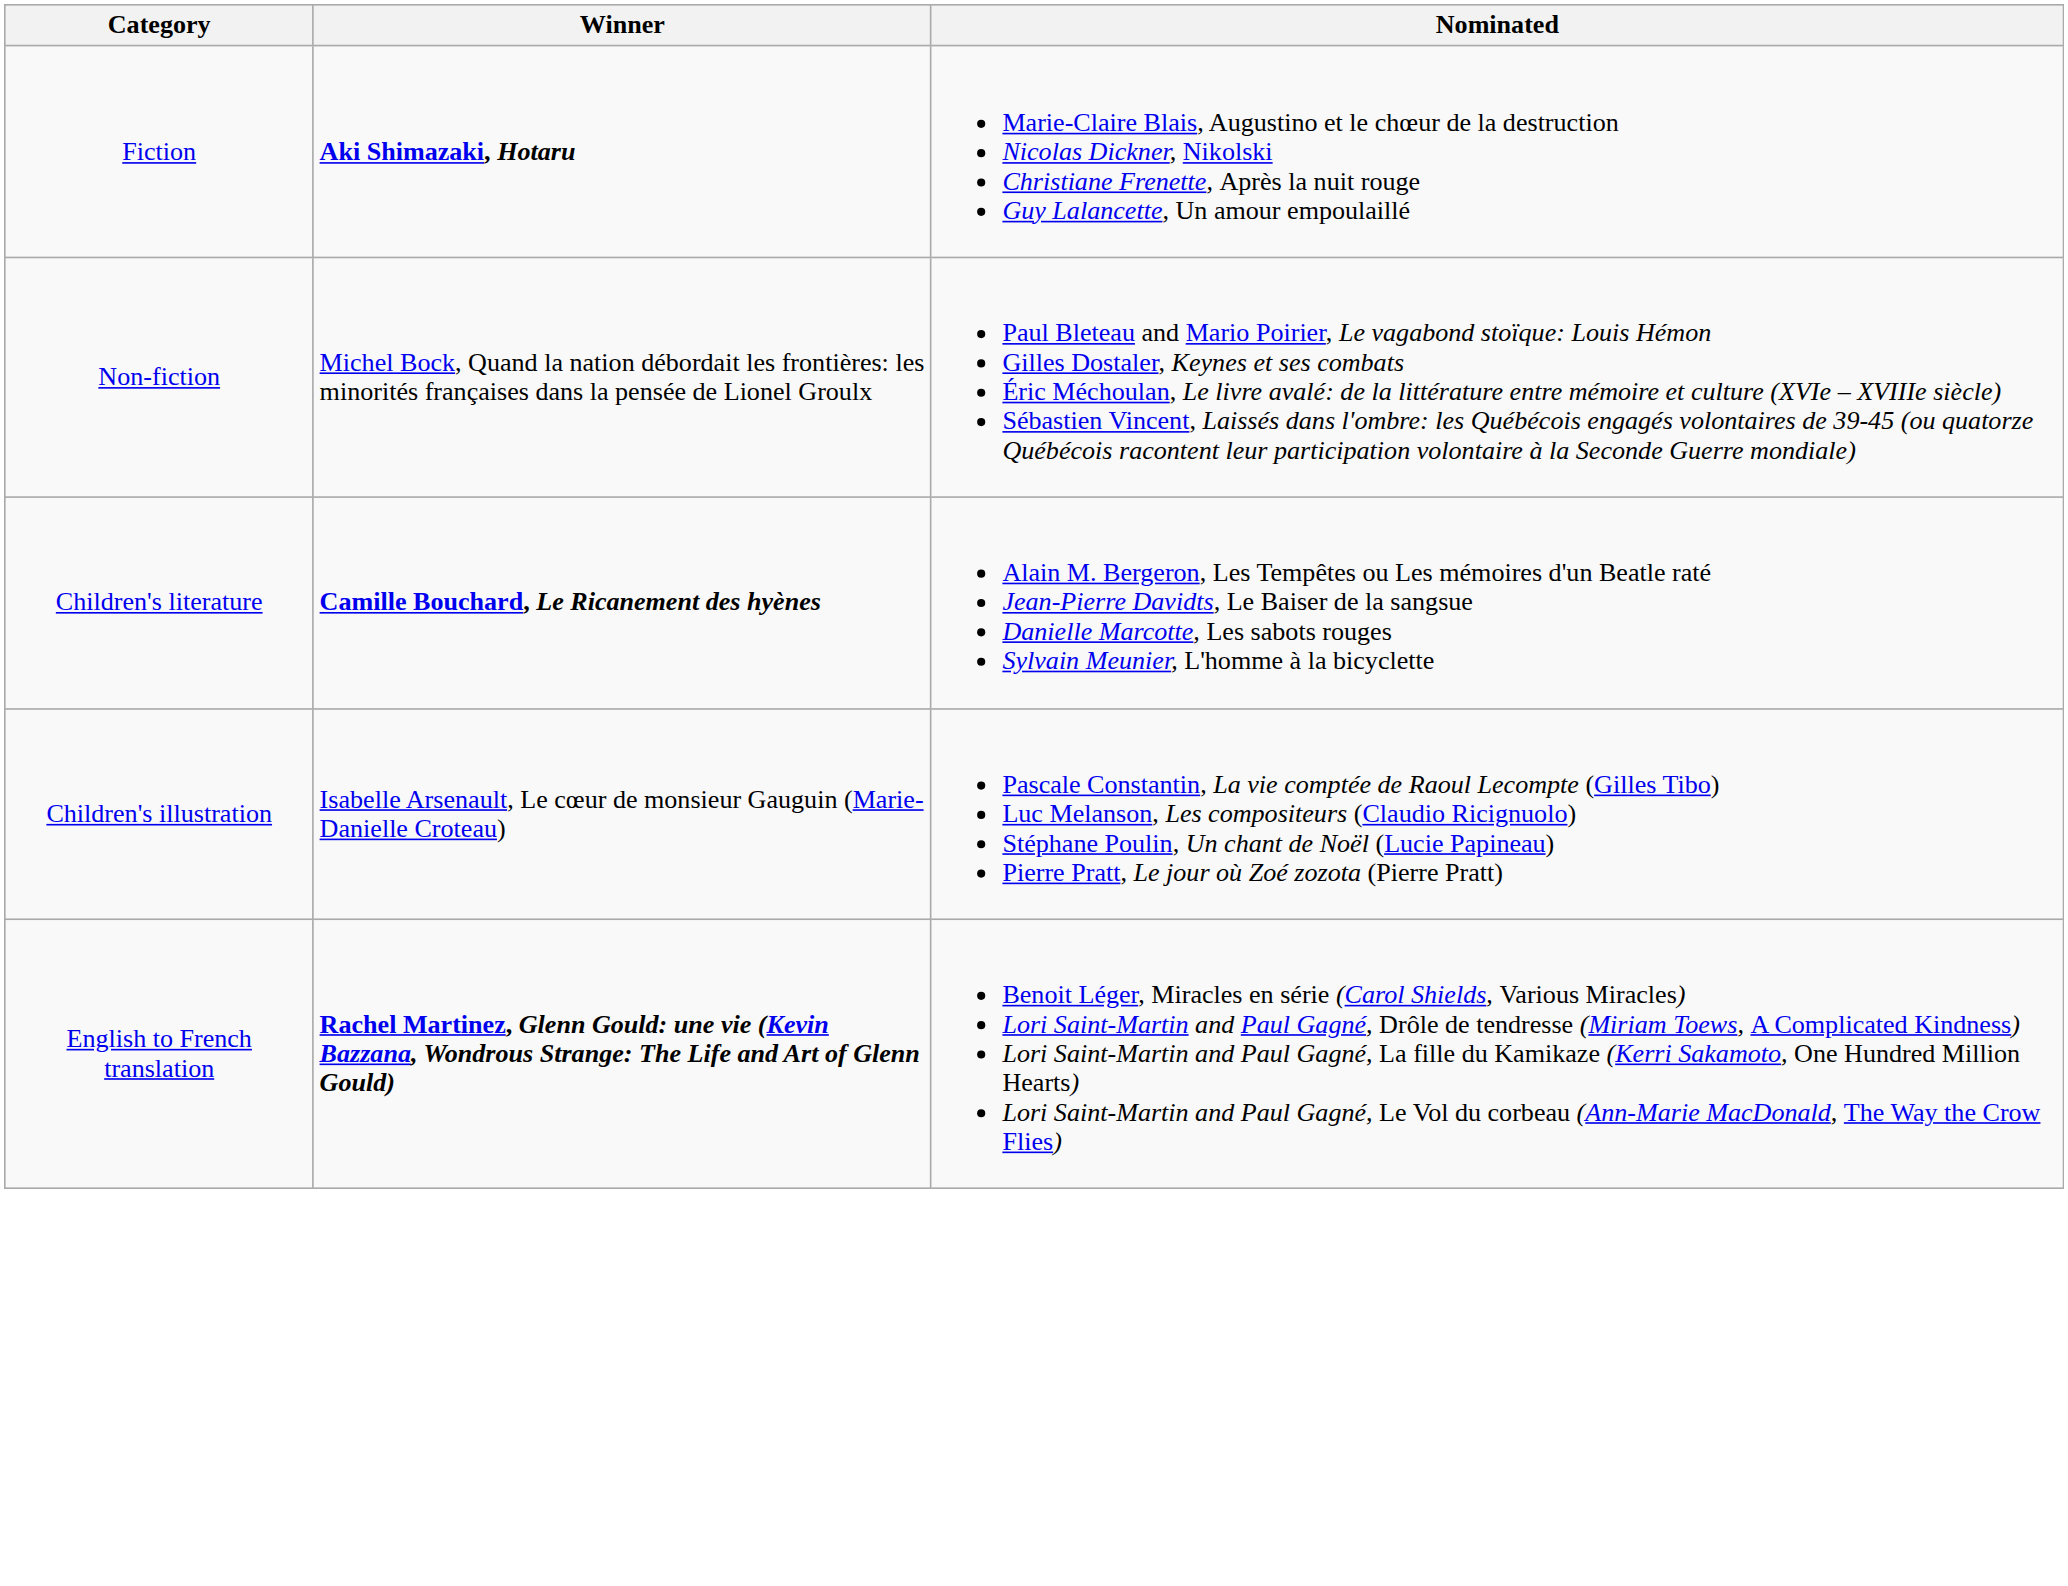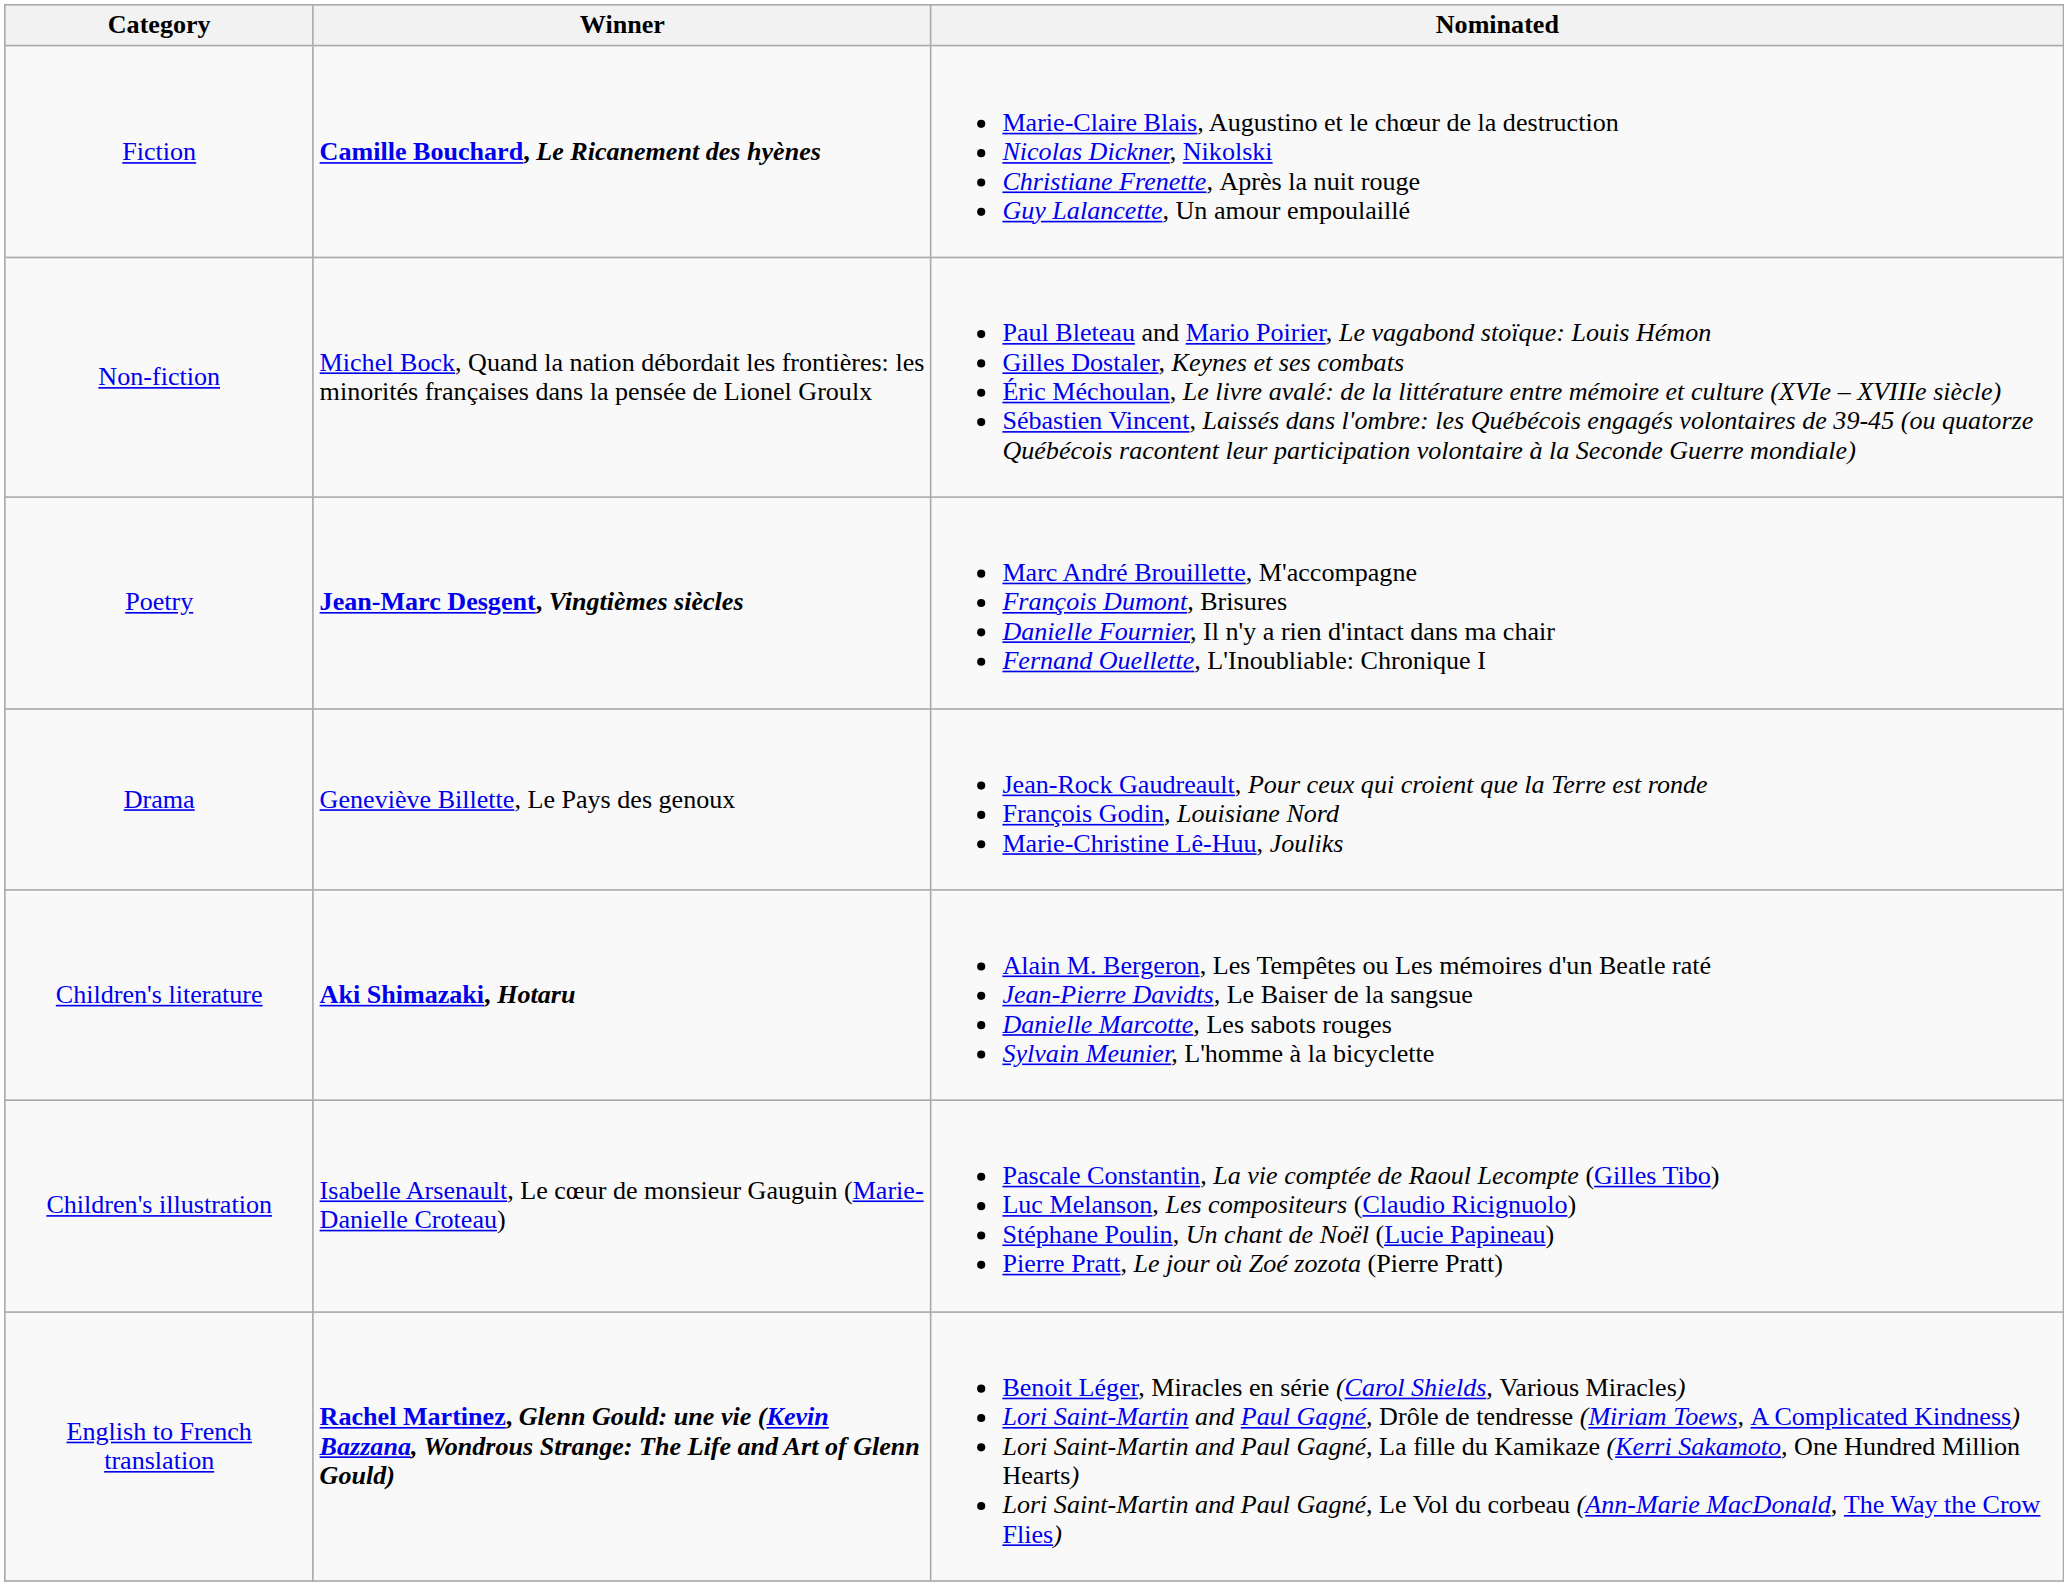 <table class="wikitable" width="100%">
 <tr>
 <th width=15%>Category</th>
 <th width=30%>Winner</th>
 <th width=55%>Nominated</th>
 </tr>
 <tr>
 <td align="center"><a href='#'>Fiction</a></td>
-<td> <strong><a href='#'>Aki Shimazaki</a>, <em>Hotaru<strong><em></td>
+<td> <strong><a href='#'>Camille Bouchard</a>, <em>Le Ricanement des hyènes<strong><em></td>
 <td><br><ul><li><a href='#'>Marie-Claire Blais</a>, </em>Augustino et le chœur de la destruction<em></li><li><a href='#'>Nicolas Dickner</a>, </em><a href='#'>Nikolski</a><em></li><li><a href='#'>Christiane Frenette</a>, </em>Après la nuit rouge<em></li><li><a href='#'>Guy Lalancette</a>, </em>Un amour empoulaillé<em></li></ul></td>
 </tr>
 <tr>
 <td align="center"><a href='#'>Non-fiction</a></td>
 <td> </strong><a href='#'>Michel Bock</a>, </em>Quand la nation débordait les frontières: les minorités françaises dans la pensée de Lionel Groulx</em></strong></td>
 <td><br><ul><li><a href='#'>Paul Bleteau</a> and <a href='#'>Mario Poirier</a>, <em>Le vagabond stoïque: Louis Hémon</em></li><li><a href='#'>Gilles Dostaler</a>, <em>Keynes et ses combats</em></li><li><a href='#'>Éric Méchoulan</a>, <em>Le livre avalé: de la littérature entre mémoire et culture (XVIe – XVIIIe siècle)</em></li><li><a href='#'>Sébastien Vincent</a>, <em>Laissés dans l'ombre: les Québécois engagés volontaires de 39-45 (ou quatorze Québécois racontent leur participation volontaire à la Seconde Guerre mondiale)</em></li></ul></td>
 </tr>
 <tr>
+<td align="center"><a href='#'>Poetry</a></td>
+<td> <strong><a href='#'>Jean-Marc Desgent</a>, <em>Vingtièmes siècles<strong><em></td>
+<td><br><ul><li><a href='#'>Marc André Brouillette</a>, </em>M'accompagne<em></li><li><a href='#'>François Dumont</a>, </em>Brisures<em></li><li><a href='#'>Danielle Fournier</a>, </em>Il n'y a rien d'intact dans ma chair<em></li><li><a href='#'>Fernand Ouellette</a>, </em>L'Inoubliable: Chronique I<em></li></ul></td>
+</tr>
+<tr>
+<td align="center"><a href='#'>Drama</a></td>
+<td> </strong><a href='#'>Geneviève Billette</a>, </em>Le Pays des genoux</em></strong></td>
+<td><br><ul><li><a href='#'>Jean-Rock Gaudreault</a>, <em>Pour ceux qui croient que la Terre est ronde</em></li><li><a href='#'>François Godin</a>, <em>Louisiane Nord</em></li><li><a href='#'>Marie-Christine Lê-Huu</a>, <em>Jouliks</em></li></ul></td>
+</tr>
+<tr>
 <td align="center"><a href='#'>Children's literature</a></td>
-<td> <strong><a href='#'>Camille Bouchard</a>, <em>Le Ricanement des hyènes<strong><em></td>
+<td> <strong><a href='#'>Aki Shimazaki</a>, <em>Hotaru<strong><em></td>
 <td><br><ul><li><a href='#'>Alain M. Bergeron</a>, </em>Les Tempêtes ou Les mémoires d'un Beatle raté<em></li><li><a href='#'>Jean-Pierre Davidts</a>, </em>Le Baiser de la sangsue<em></li><li><a href='#'>Danielle Marcotte</a>, </em>Les sabots rouges<em></li><li><a href='#'>Sylvain Meunier</a>, </em>L'homme à la bicyclette<em></li></ul></td>
 </tr>
 <tr>
 <td align="center"><a href='#'>Children's illustration</a></td>
 <td> </strong><a href='#'>Isabelle Arsenault</a>, </em>Le cœur de monsieur Gauguin</em></strong> (<a href='#'>Marie-Danielle Croteau</a>)</td>
 <td><br><ul><li><a href='#'>Pascale Constantin</a>, <em>La vie comptée de Raoul Lecompte</em> (<a href='#'>Gilles Tibo</a>)</li><li><a href='#'>Luc Melanson</a>, <em>Les compositeurs</em> (<a href='#'>Claudio Ricignuolo</a>)</li><li><a href='#'>Stéphane Poulin</a>, <em>Un chant de Noël</em> (<a href='#'>Lucie Papineau</a>)</li><li><a href='#'>Pierre Pratt</a>, <em>Le jour où Zoé zozota</em> (Pierre Pratt)</li></ul></td>
 </tr>
 <tr>
 <td align="center"><a href='#'>English to French translation</a></td>
 <td> <strong><a href='#'>Rachel Martinez</a>, <em>Glenn Gould: une vie<strong><em> (<a href='#'>Kevin Bazzana</a>, </em>Wondrous Strange: The Life and Art of Glenn Gould<em>)</td>
 <td><br><ul><li><a href='#'>Benoit Léger</a>, </em>Miracles en série<em> (<a href='#'>Carol Shields</a>, </em>Various Miracles<em>)</li><li><a href='#'>Lori Saint-Martin</a> and <a href='#'>Paul Gagné</a>, </em>Drôle de tendresse<em> (<a href='#'>Miriam Toews</a>, </em><a href='#'>A Complicated Kindness</a><em>)</li><li>Lori Saint-Martin and Paul Gagné, </em>La fille du Kamikaze<em> (<a href='#'>Kerri Sakamoto</a>, </em>One Hundred Million Hearts<em>)</li><li>Lori Saint-Martin and Paul Gagné, </em>Le Vol du corbeau<em> (<a href='#'>Ann-Marie MacDonald</a>, </em><a href='#'>The Way the Crow Flies</a><em>)</li></ul></td>
 </tr>
 </table>
